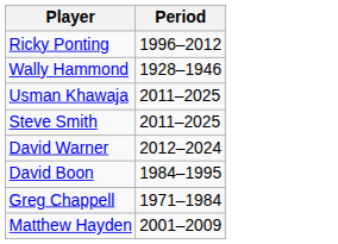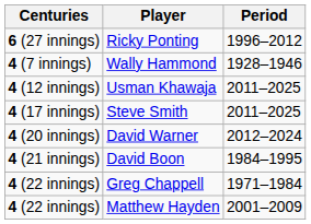 <table class="wikitable">
 <tr>
+<th>Centuries</th>
 <th>Player</th>
 <th>Period</th>
 </tr>
 <tr>
+<td><strong>6</strong> (27 innings)</td>
 <td> <a href='#'>Ricky Ponting</a></td>
 <td>1996–2012</td>
 </tr>
 <tr>
+<td><strong>4</strong> (7 innings)</td>
 <td> <a href='#'>Wally Hammond</a></td>
 <td>1928–1946</td>
 </tr>
 <tr>
+<td><strong>4</strong> (12 innings)</td>
 <td> <a href='#'>Usman Khawaja</a></td>
 <td>2011–2025</td>
 </tr>
 <tr>
+<td><strong>4</strong> (17 innings)</td>
 <td> <a href='#'>Steve Smith</a></td>
 <td>2011–2025</td>
 </tr>
 <tr>
+<td><strong>4</strong> (20 innings)</td>
 <td> <a href='#'>David Warner</a></td>
 <td>2012–2024</td>
 </tr>
 <tr>
+<td><strong>4</strong> (21 innings)</td>
 <td> <a href='#'>David Boon</a></td>
 <td>1984–1995</td>
 </tr>
 <tr>
+<td><strong>4</strong> (22 innings)</td>
 <td> <a href='#'>Greg Chappell</a></td>
 <td>1971–1984</td>
 </tr>
 <tr>
+<td><strong>4</strong> (22 innings)</td>
 <td> <a href='#'>Matthew Hayden</a></td>
 <td>2001–2009</td>
 </tr>
 </table>
